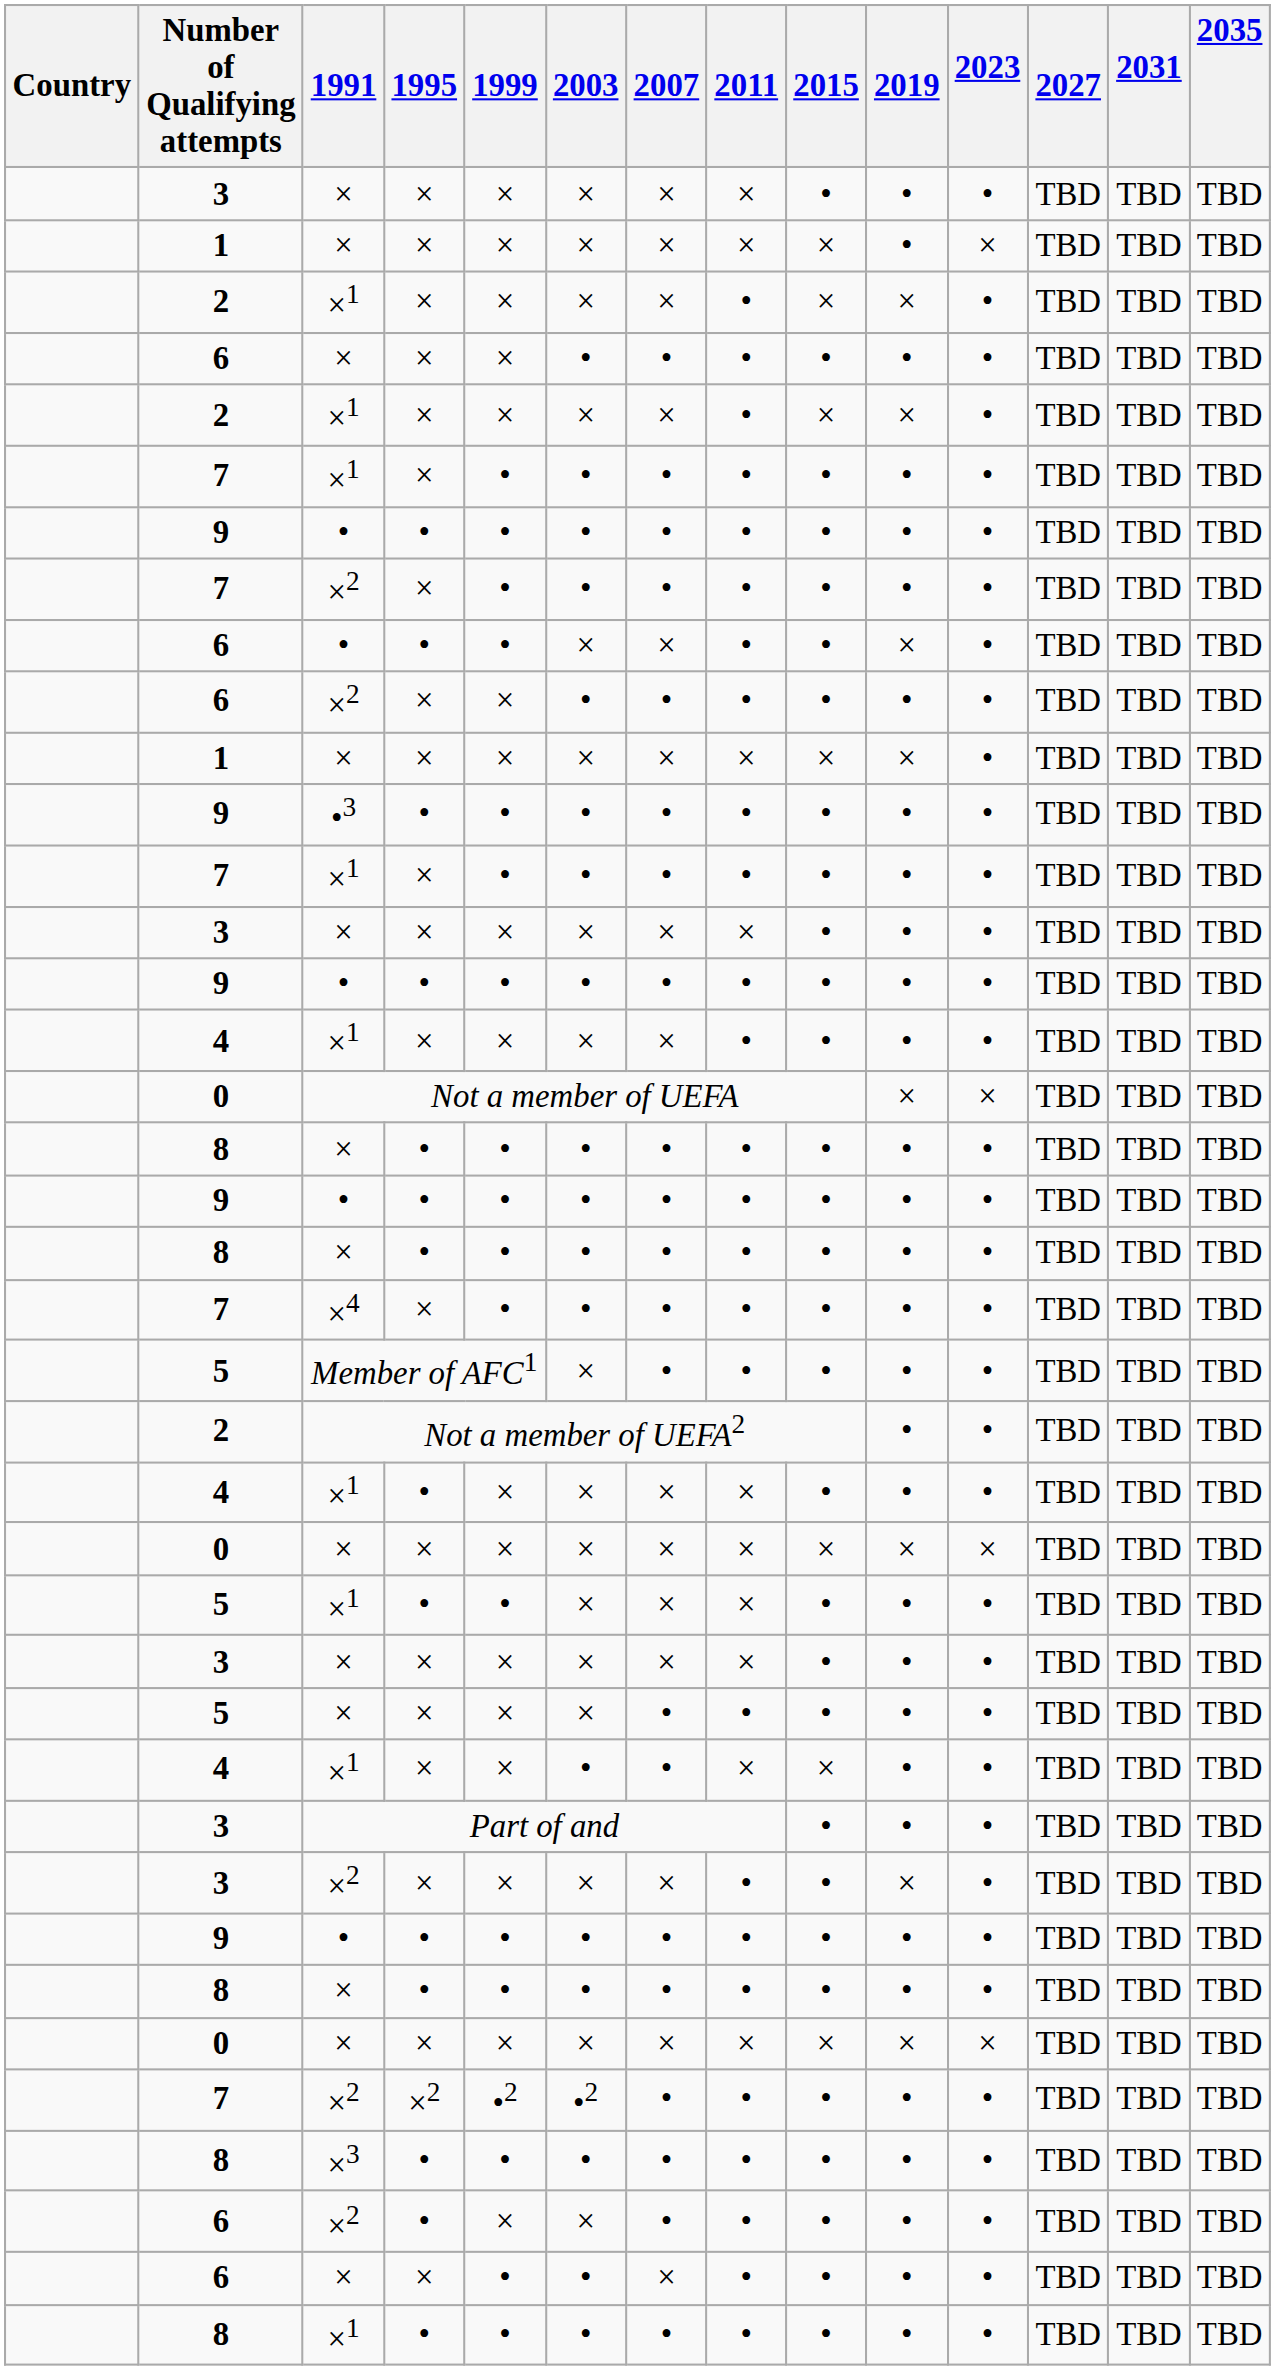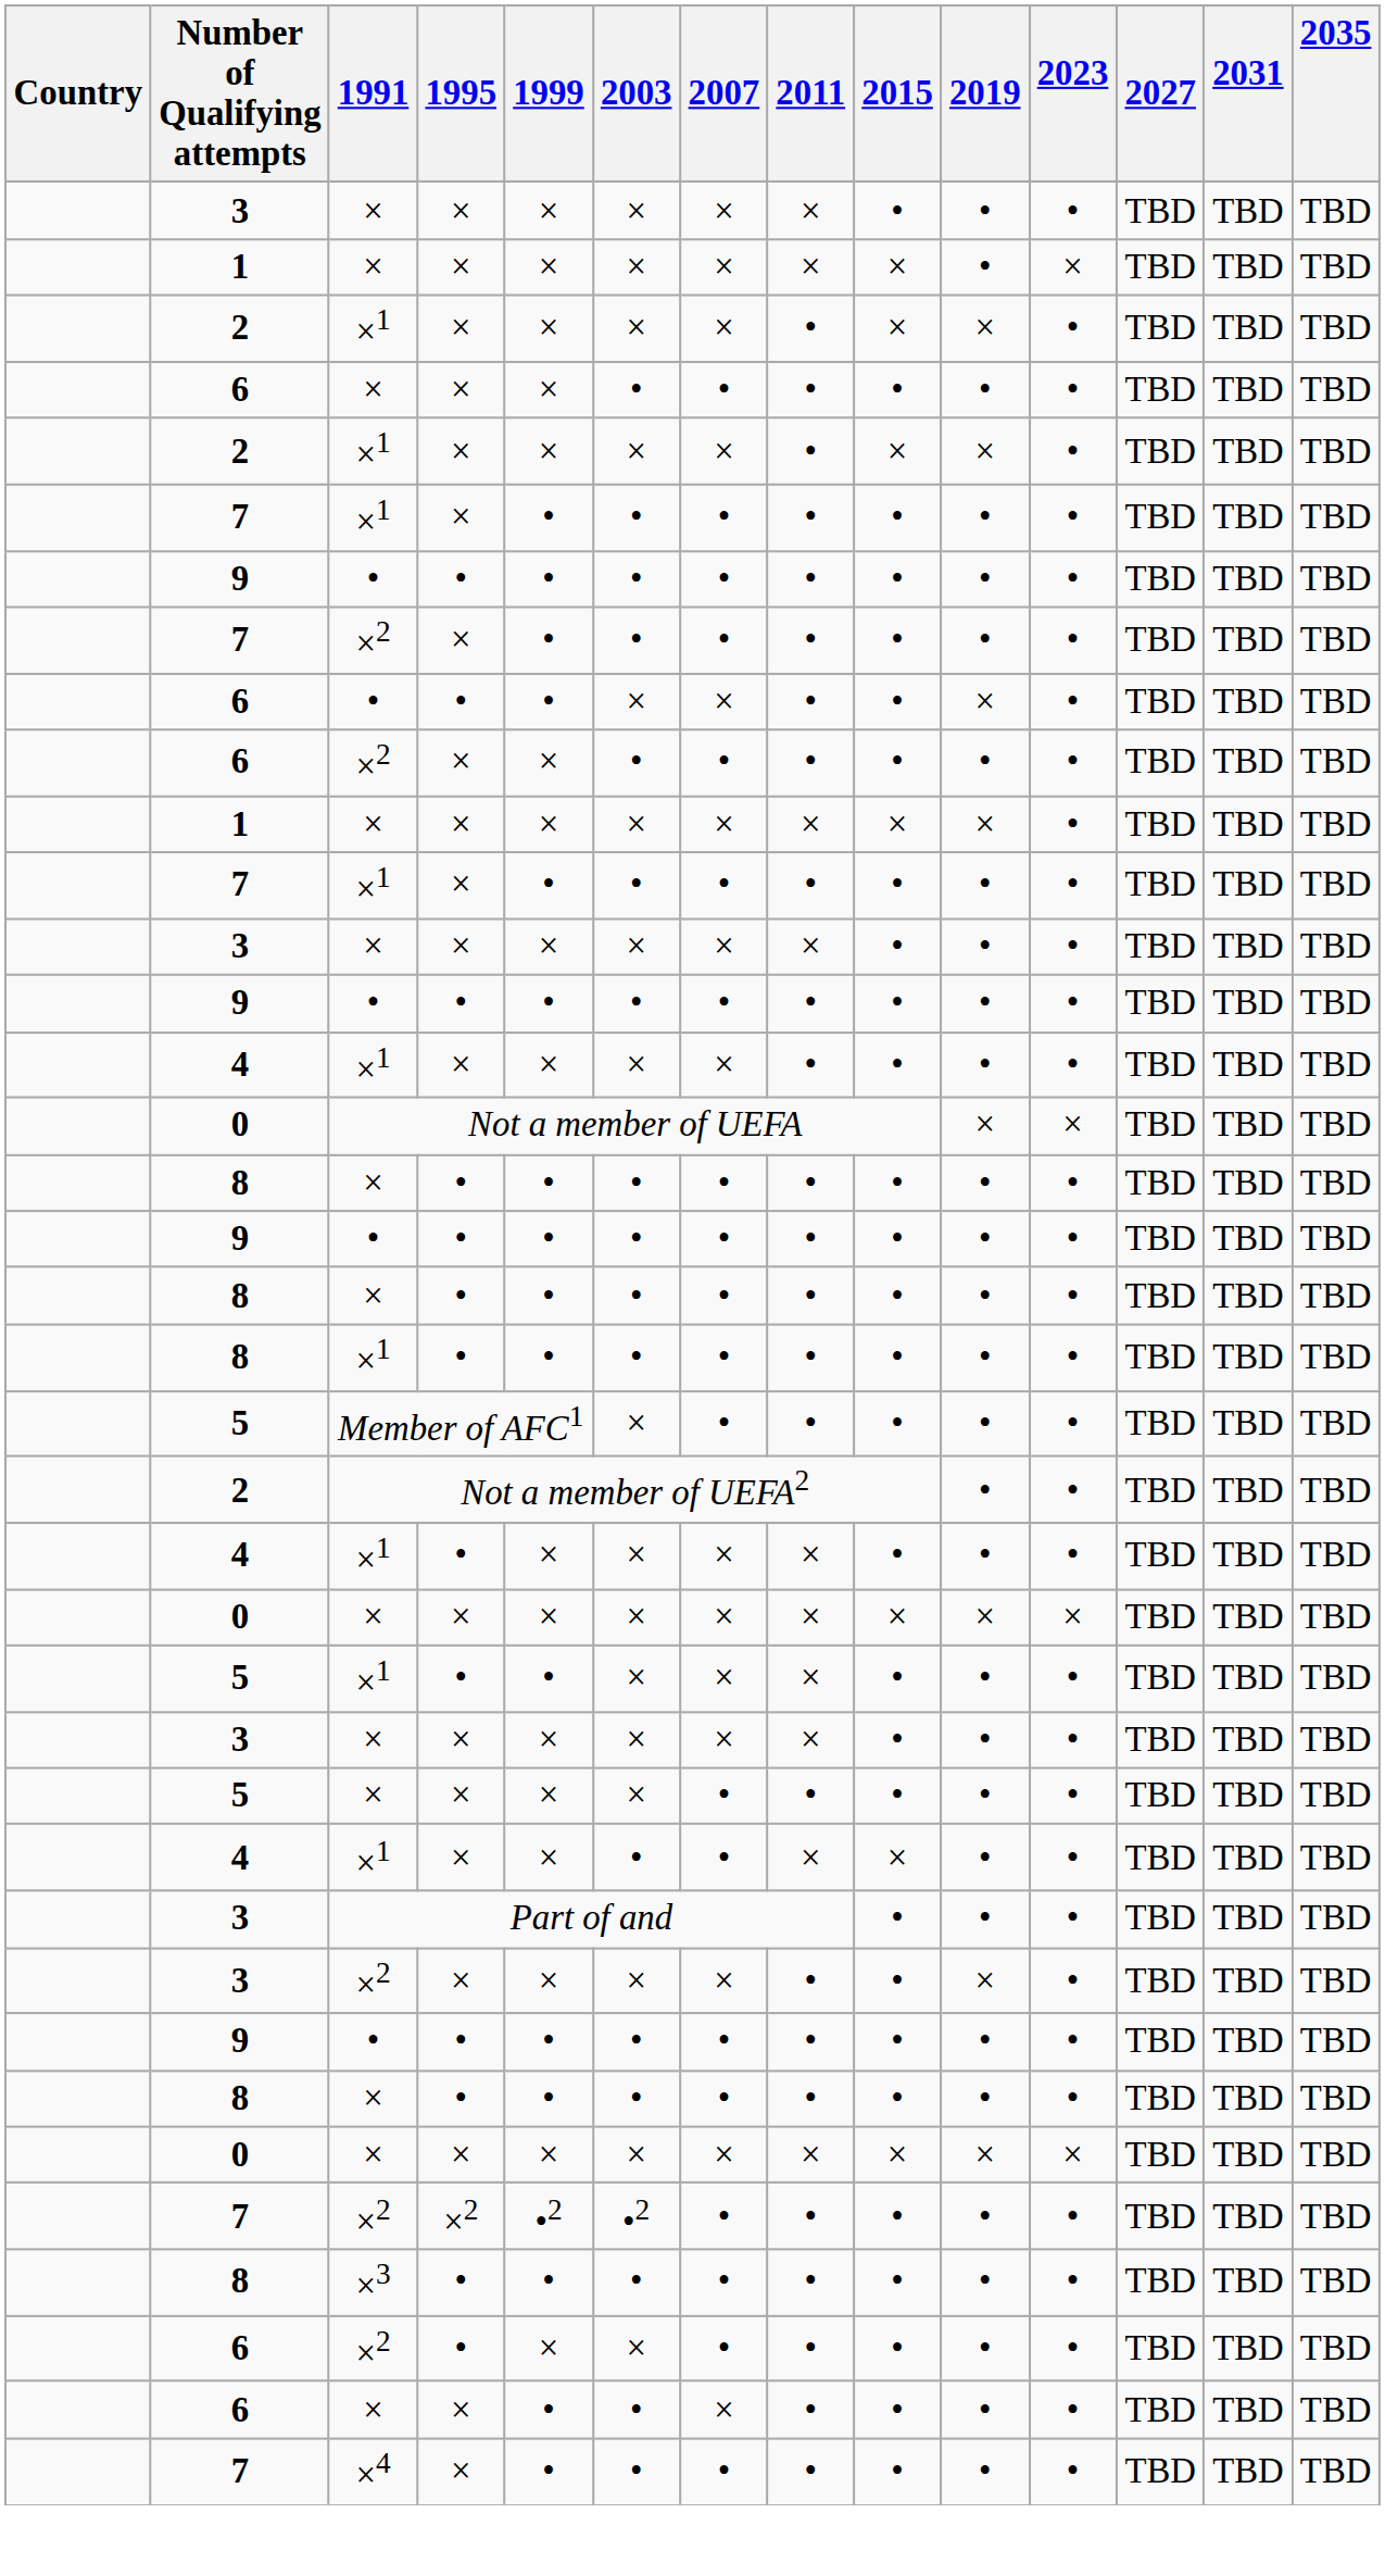 <table class="wikitable" style="text-align: center;">
 <tr>
 <th>Country</th>
 <th>Number of <br> Qualifying <br> attempts</th>
 <th><a href='#'>1991</a><br></th>
 <th><a href='#'>1995</a><br></th>
 <th><a href='#'>1999</a><br></th>
 <th><a href='#'>2003</a><br></th>
 <th><a href='#'>2007</a><br></th>
 <th><a href='#'>2011</a><br></th>
 <th><a href='#'>2015</a><br></th>
 <th><a href='#'>2019</a><br></th>
 <th><a href='#'>2023</a><br><br></th>
 <th><a href='#'>2027</a><br></th>
 <th><a href='#'>2031</a><br><br></th>
 <th><a href='#'>2035</a><br><br><br><br></th>
 </tr>
 <tr>
 <td style="text-align: left;"></td>
 <td><strong>3</strong></td>
 <td>×</td>
 <td>×</td>
 <td>×</td>
 <td>×</td>
 <td>×</td>
 <td>×</td>
 <td>•</td>
 <td>•</td>
 <td>•</td>
 <td>TBD</td>
 <td>TBD</td>
 <td>TBD</td>
 </tr>
 <tr>
 <td style="text-align: left;"></td>
 <td><strong>1</strong></td>
 <td>×</td>
 <td>×</td>
 <td>×</td>
 <td>×</td>
 <td>×</td>
 <td>×</td>
 <td>×</td>
 <td>•</td>
 <td>×</td>
 <td>TBD</td>
 <td>TBD</td>
 <td>TBD</td>
 </tr>
 <tr>
 <td style="text-align: left;"></td>
 <td><strong>2</strong></td>
 <td>×<sup>1</sup></td>
 <td>×</td>
 <td>×</td>
 <td>×</td>
 <td>×</td>
 <td>•</td>
 <td>×</td>
 <td>×</td>
 <td>•</td>
 <td>TBD</td>
 <td>TBD</td>
 <td>TBD</td>
 </tr>
 <tr>
 <td style="text-align: left;"></td>
 <td><strong>6</strong></td>
 <td>×</td>
 <td>×</td>
 <td>×</td>
 <td>•</td>
 <td>•</td>
 <td>•</td>
 <td>•</td>
 <td>•</td>
 <td>•</td>
 <td>TBD</td>
 <td>TBD</td>
 <td>TBD</td>
 </tr>
 <tr>
 <td style="text-align: left;"></td>
 <td><strong>2</strong></td>
 <td>×<sup>1</sup></td>
 <td>×</td>
 <td>×</td>
 <td>×</td>
 <td>×</td>
 <td>•</td>
 <td>×</td>
 <td>×</td>
 <td>•</td>
 <td>TBD</td>
 <td>TBD</td>
 <td>TBD</td>
 </tr>
 <tr>
 <td style="text-align: left;"></td>
 <td><strong>7</strong></td>
 <td>×<sup>1</sup></td>
 <td>×</td>
 <td>•</td>
 <td>•</td>
 <td>•</td>
 <td>•</td>
 <td>•</td>
 <td>•</td>
 <td>•</td>
 <td>TBD</td>
 <td>TBD</td>
 <td>TBD</td>
 </tr>
 <tr>
 <td style="text-align: left;"></td>
 <td><strong>9</strong></td>
 <td>•</td>
 <td>•</td>
 <td>•</td>
 <td>•</td>
 <td>•</td>
 <td>•</td>
 <td>•</td>
 <td>•</td>
 <td>•</td>
 <td>TBD</td>
 <td>TBD</td>
 <td>TBD</td>
 </tr>
 <tr>
 <td style="text-align: left;"></td>
 <td><strong>7</strong></td>
 <td>×<sup>2</sup></td>
 <td>×</td>
 <td>•</td>
 <td>•</td>
 <td>•</td>
 <td>•</td>
 <td>•</td>
 <td>•</td>
 <td>•</td>
 <td>TBD</td>
 <td>TBD</td>
 <td>TBD</td>
 </tr>
 <tr>
 <td style="text-align: left;"></td>
 <td><strong>6</strong></td>
 <td>•</td>
 <td>•</td>
 <td>•</td>
 <td>×</td>
 <td>×</td>
 <td>•</td>
 <td>•</td>
 <td>×</td>
 <td>•</td>
 <td>TBD</td>
 <td>TBD</td>
 <td>TBD</td>
 </tr>
 <tr>
 <td style="text-align: left;"></td>
 <td><strong>6</strong></td>
 <td>×<sup>2</sup></td>
 <td>×</td>
 <td>×</td>
 <td>•</td>
 <td>•</td>
 <td>•</td>
 <td>•</td>
 <td>•</td>
 <td>•</td>
 <td>TBD</td>
 <td>TBD</td>
 <td>TBD</td>
 </tr>
 <tr>
 <td style="text-align: left;"></td>
 <td><strong>1</strong></td>
 <td>×</td>
 <td>×</td>
 <td>×</td>
 <td>×</td>
 <td>×</td>
 <td>×</td>
 <td>×</td>
 <td>×</td>
 <td>•</td>
 <td>TBD</td>
 <td>TBD</td>
 <td>TBD</td>
 </tr>
 <tr>
 <td style="text-align: left;"></td>
-<td><strong>9</strong></td>
-<td>•<sup>3</sup></td>
-<td>•</td>
-<td>•</td>
-<td>•</td>
-<td>•</td>
-<td>•</td>
-<td>•</td>
-<td>•</td>
-<td>•</td>
-<td>TBD</td>
-<td>TBD</td>
-<td>TBD</td>
-</tr>
-<tr>
-<td style="text-align: left;"></td>
 <td><strong>7</strong></td>
 <td>×<sup>1</sup></td>
 <td>×</td>
 <td>•</td>
 <td>•</td>
 <td>•</td>
 <td>•</td>
 <td>•</td>
 <td>•</td>
 <td>•</td>
 <td>TBD</td>
 <td>TBD</td>
 <td>TBD</td>
 </tr>
 <tr>
 <td style="text-align: left;"></td>
 <td><strong>3</strong></td>
 <td>×</td>
 <td>×</td>
 <td>×</td>
 <td>×</td>
 <td>×</td>
 <td>×</td>
 <td>•</td>
 <td>•</td>
 <td>•</td>
 <td>TBD</td>
 <td>TBD</td>
 <td>TBD</td>
 </tr>
 <tr>
 <td style="text-align: left;"></td>
 <td><strong>9</strong></td>
 <td>•</td>
 <td>•</td>
 <td>•</td>
 <td>•</td>
 <td>•</td>
 <td>•</td>
 <td>•</td>
 <td>•</td>
 <td>•</td>
 <td>TBD</td>
 <td>TBD</td>
 <td>TBD</td>
 </tr>
 <tr>
 <td style="text-align: left;"></td>
 <td><strong>4</strong></td>
 <td>×<sup>1</sup></td>
 <td>×</td>
 <td>×</td>
 <td>×</td>
 <td>×</td>
 <td>•</td>
 <td>•</td>
 <td>•</td>
 <td>•</td>
 <td>TBD</td>
 <td>TBD</td>
 <td>TBD</td>
 </tr>
 <tr>
 <td style="text-align: left;"></td>
 <td><strong>0</strong></td>
 <td colspan=7><em>Not a member of UEFA</em></td>
 <td>×</td>
 <td>×</td>
 <td>TBD</td>
 <td>TBD</td>
 <td>TBD</td>
 </tr>
 <tr>
 <td style="text-align: left;"></td>
 <td><strong>8</strong></td>
 <td>×</td>
 <td>•</td>
 <td>•</td>
 <td>•</td>
 <td>•</td>
 <td>•</td>
 <td>•</td>
 <td>•</td>
 <td>•</td>
 <td>TBD</td>
 <td>TBD</td>
 <td>TBD</td>
 </tr>
 <tr>
 <td style="text-align: left;"></td>
 <td><strong>9</strong></td>
 <td>•</td>
 <td>•</td>
 <td>•</td>
 <td>•</td>
 <td>•</td>
 <td>•</td>
 <td>•</td>
 <td>•</td>
 <td>•</td>
 <td>TBD</td>
 <td>TBD</td>
 <td>TBD</td>
 </tr>
 <tr>
 <td style="text-align: left;"></td>
 <td><strong>8</strong></td>
 <td>×</td>
 <td>•</td>
 <td>•</td>
 <td>•</td>
 <td>•</td>
 <td>•</td>
 <td>•</td>
 <td>•</td>
 <td>•</td>
 <td>TBD</td>
 <td>TBD</td>
 <td>TBD</td>
 </tr>
 <tr>
 <td style="text-align: left;"></td>
-<td><strong>7</strong></td>
-<td>×<sup>4</sup></td>
-<td>×</td>
+<td><strong>8</strong></td>
+<td>×<sup>1</sup></td>
+<td>•</td>
 <td>•</td>
 <td>•</td>
 <td>•</td>
 <td>•</td>
 <td>•</td>
 <td>•</td>
 <td>•</td>
 <td>TBD</td>
 <td>TBD</td>
 <td>TBD</td>
 </tr>
 <tr>
 <td style="text-align: left;"></td>
 <td><strong>5</strong></td>
 <td colspan=3><em>Member of AFC</em><sup>1</sup></td>
 <td>×</td>
 <td>•</td>
 <td>•</td>
 <td>•</td>
 <td>•</td>
 <td>•</td>
 <td>TBD</td>
 <td>TBD</td>
 <td>TBD</td>
 </tr>
 <tr>
 <td style="text-align: left;"></td>
 <td><strong>2</strong></td>
 <td colspan=7><em>Not a member of UEFA</em><sup>2</sup></td>
 <td>•</td>
 <td>•</td>
 <td>TBD</td>
 <td>TBD</td>
 <td>TBD</td>
 </tr>
 <tr>
 <td style="text-align: left;"></td>
 <td><strong>4</strong></td>
 <td>×<sup>1</sup></td>
 <td>•</td>
 <td>×</td>
 <td>×</td>
 <td>×</td>
 <td>×</td>
 <td>•</td>
 <td>•</td>
 <td>•</td>
 <td>TBD</td>
 <td>TBD</td>
 <td>TBD</td>
 </tr>
 <tr>
 <td style="text-align: left;"></td>
 <td><strong>0</strong></td>
 <td>×</td>
 <td>×</td>
 <td>×</td>
 <td>×</td>
 <td>×</td>
 <td>×</td>
 <td>×</td>
 <td>×</td>
 <td>×</td>
 <td>TBD</td>
 <td>TBD</td>
 <td>TBD</td>
 </tr>
 <tr>
 <td style="text-align: left;"></td>
 <td><strong>5</strong></td>
 <td>×<sup>1</sup></td>
 <td>•</td>
 <td>•</td>
 <td>×</td>
 <td>×</td>
 <td>×</td>
 <td>•</td>
 <td>•</td>
 <td>•</td>
 <td>TBD</td>
 <td>TBD</td>
 <td>TBD</td>
 </tr>
 <tr>
 <td style="text-align: left;"></td>
 <td><strong>3</strong></td>
 <td>×</td>
 <td>×</td>
 <td>×</td>
 <td>×</td>
 <td>×</td>
 <td>×</td>
 <td>•</td>
 <td>•</td>
 <td>•</td>
 <td>TBD</td>
 <td>TBD</td>
 <td>TBD</td>
 </tr>
 <tr>
 <td style="text-align: left;"></td>
 <td><strong>5</strong></td>
 <td>×</td>
 <td>×</td>
 <td>×</td>
 <td>×</td>
 <td>•</td>
 <td>•</td>
 <td>•</td>
 <td>•</td>
 <td>•</td>
 <td>TBD</td>
 <td>TBD</td>
 <td>TBD</td>
 </tr>
 <tr>
 <td style="text-align: left;"></td>
 <td><strong>4</strong></td>
 <td>×<sup>1</sup></td>
 <td>×</td>
 <td>×</td>
 <td>•</td>
 <td>•</td>
 <td>×</td>
 <td>×</td>
 <td>•</td>
 <td>•</td>
 <td>TBD</td>
 <td>TBD</td>
 <td>TBD</td>
 </tr>
 <tr>
 <td style="text-align: left;"></td>
 <td><strong>3</strong></td>
 <td colspan=6><em>Part of  and </em></td>
 <td>•</td>
 <td>•</td>
 <td>•</td>
 <td>TBD</td>
 <td>TBD</td>
 <td>TBD</td>
 </tr>
 <tr>
 <td style="text-align: left;"></td>
 <td><strong>3</strong></td>
 <td>×<sup>2</sup></td>
 <td>×</td>
 <td>×</td>
 <td>×</td>
 <td>×</td>
 <td>•</td>
 <td>•</td>
 <td>×</td>
 <td>•</td>
 <td>TBD</td>
 <td>TBD</td>
 <td>TBD</td>
 </tr>
 <tr>
 <td style="text-align: left;"></td>
 <td><strong>9</strong></td>
 <td>•</td>
 <td>•</td>
 <td>•</td>
 <td>•</td>
 <td>•</td>
 <td>•</td>
 <td>•</td>
 <td>•</td>
 <td>•</td>
 <td>TBD</td>
 <td>TBD</td>
 <td>TBD</td>
 </tr>
 <tr>
 <td style="text-align: left;"></td>
 <td><strong>8</strong></td>
 <td>×</td>
 <td>•</td>
 <td>•</td>
 <td>•</td>
 <td>•</td>
 <td>•</td>
 <td>•</td>
 <td>•</td>
 <td>•</td>
 <td>TBD</td>
 <td>TBD</td>
 <td>TBD</td>
 </tr>
 <tr>
 <td style="text-align: left;"></td>
 <td><strong>0</strong></td>
 <td>×</td>
 <td>×</td>
 <td>×</td>
 <td>×</td>
 <td>×</td>
 <td>×</td>
 <td>×</td>
 <td>×</td>
 <td>×</td>
 <td>TBD</td>
 <td>TBD</td>
 <td>TBD</td>
 </tr>
 <tr>
 <td style="text-align: left;"></td>
 <td><strong>7</strong></td>
 <td>×<sup>2</sup></td>
 <td>×<sup>2</sup></td>
 <td>•<sup>2</sup></td>
 <td>•<sup>2</sup></td>
 <td>•</td>
 <td>•</td>
 <td>•</td>
 <td>•</td>
 <td>•</td>
 <td>TBD</td>
 <td>TBD</td>
 <td>TBD</td>
 </tr>
 <tr>
 <td style="text-align: left;"></td>
 <td><strong>8</strong></td>
 <td>×<sup>3</sup></td>
 <td>•</td>
 <td>•</td>
 <td>•</td>
 <td>•</td>
 <td>•</td>
 <td>•</td>
 <td>•</td>
 <td>•</td>
 <td>TBD</td>
 <td>TBD</td>
 <td>TBD</td>
 </tr>
 <tr>
 <td style="text-align: left;"></td>
 <td><strong>6</strong></td>
 <td>×<sup>2</sup></td>
 <td>•</td>
 <td>×</td>
 <td>×</td>
 <td>•</td>
 <td>•</td>
 <td>•</td>
 <td>•</td>
 <td>•</td>
 <td>TBD</td>
 <td>TBD</td>
 <td>TBD</td>
 </tr>
 <tr>
 <td style="text-align: left;"></td>
 <td><strong>6</strong></td>
 <td>×</td>
 <td>×</td>
 <td>•</td>
 <td>•</td>
 <td>×</td>
 <td>•</td>
 <td>•</td>
 <td>•</td>
 <td>•</td>
 <td>TBD</td>
 <td>TBD</td>
 <td>TBD</td>
 </tr>
 <tr>
 <td style="text-align: left;"></td>
-<td><strong>8</strong></td>
-<td>×<sup>1</sup></td>
-<td>•</td>
+<td><strong>7</strong></td>
+<td>×<sup>4</sup></td>
+<td>×</td>
 <td>•</td>
 <td>•</td>
 <td>•</td>
 <td>•</td>
 <td>•</td>
 <td>•</td>
 <td>•</td>
 <td>TBD</td>
 <td>TBD</td>
 <td>TBD</td>
 </tr>
 </table>
